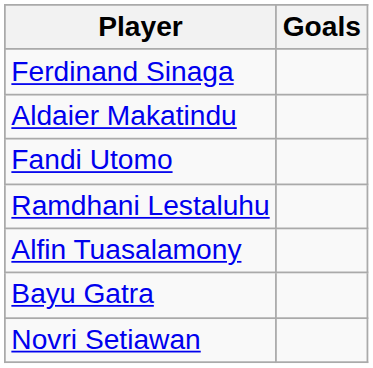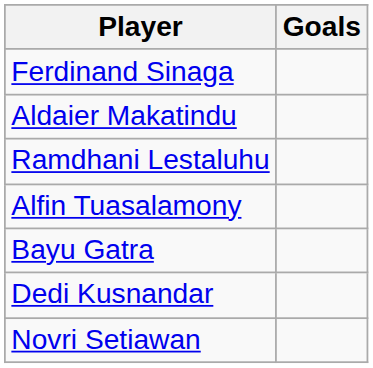 <table class="wikitable sortable" style="text-align: left;">
 <tr>
 <th>Player</th>
 <th>Goals</th>
 </tr>
 <tr>
 <td><a href='#'>Ferdinand Sinaga</a></td>
 <td></td>
 </tr>
 <tr>
 <td><a href='#'>Aldaier Makatindu</a></td>
-<td></td>
-</tr>
-<tr>
-<td><a href='#'>Fandi Utomo</a></td>
 <td></td>
 </tr>
 <tr>
 <td><a href='#'>Ramdhani Lestaluhu</a></td>
 <td></td>
 </tr>
 <tr>
 <td><a href='#'>Alfin Tuasalamony</a></td>
 <td></td>
 </tr>
 <tr>
 <td><a href='#'>Bayu Gatra</a></td>
 <td></td>
 </tr>
 <tr>
+<td><a href='#'>Dedi Kusnandar</a></td>
+<td></td>
+</tr>
+<tr>
 <td><a href='#'>Novri Setiawan</a></td>
 <td></td>
 </tr>
 </table>
